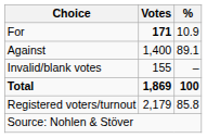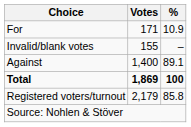 <table class=wikitable style=text-align:right>
 <tr>
 <th>Choice</th>
 <th>Votes</th>
 <th>%</th>
 </tr>
 <tr>
 <td align=left>For</td>
-<td><strong>171</strong></td>
+<td>171</td>
 <td>10.9</td>
+</tr>
+<tr>
+<td align=left>Invalid/blank votes</td>
+<td>155</td>
+<td>–</td>
 </tr>
 <tr>
 <td align=left>Against</td>
 <td>1,400</td>
 <td>89.1</td>
-</tr>
-<tr>
-<td align=left>Invalid/blank votes</td>
-<td>155</td>
-<td>–</td>
 </tr>
 <tr>
 <td align=left><strong>Total</strong></td>
 <td><strong>1,869</strong></td>
 <td><strong>100</strong></td>
 </tr>
 <tr>
 <td align=left>Registered voters/turnout</td>
 <td>2,179</td>
 <td>85.8</td>
 </tr>
 <tr>
 <td align=left colspan=3>Source: Nohlen & Stöver</td>
 </tr>
 </table>
